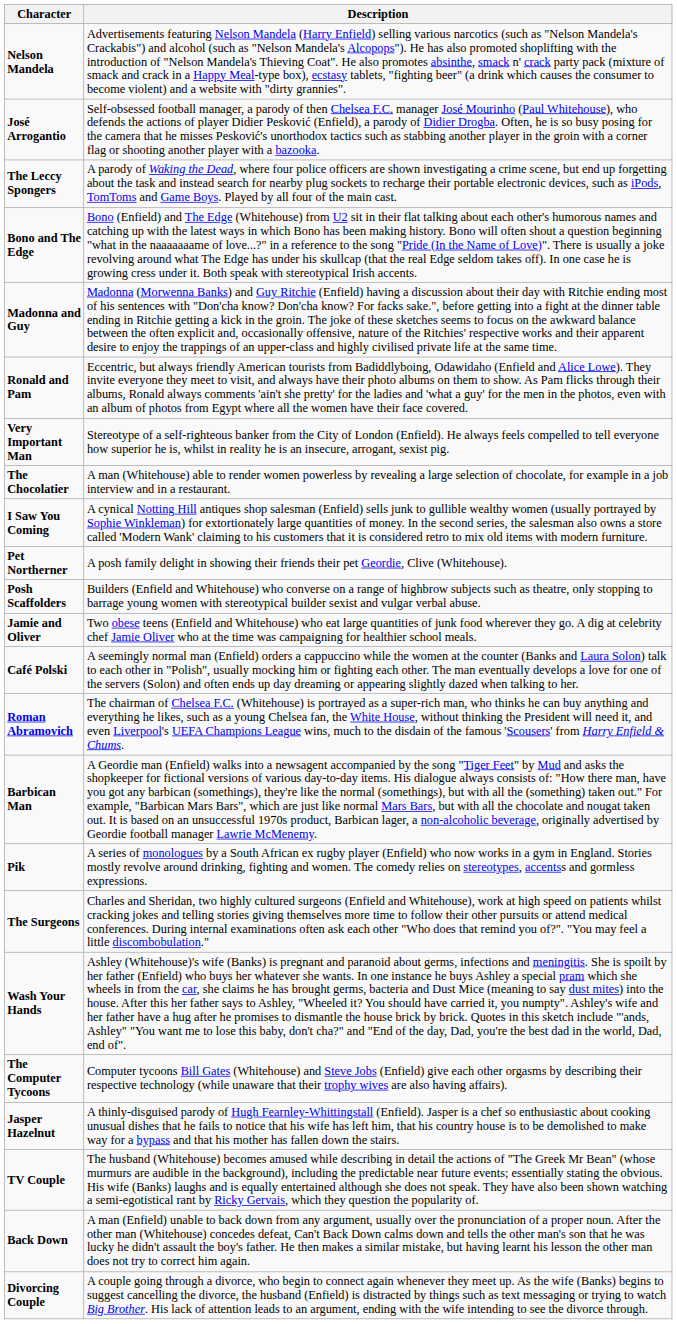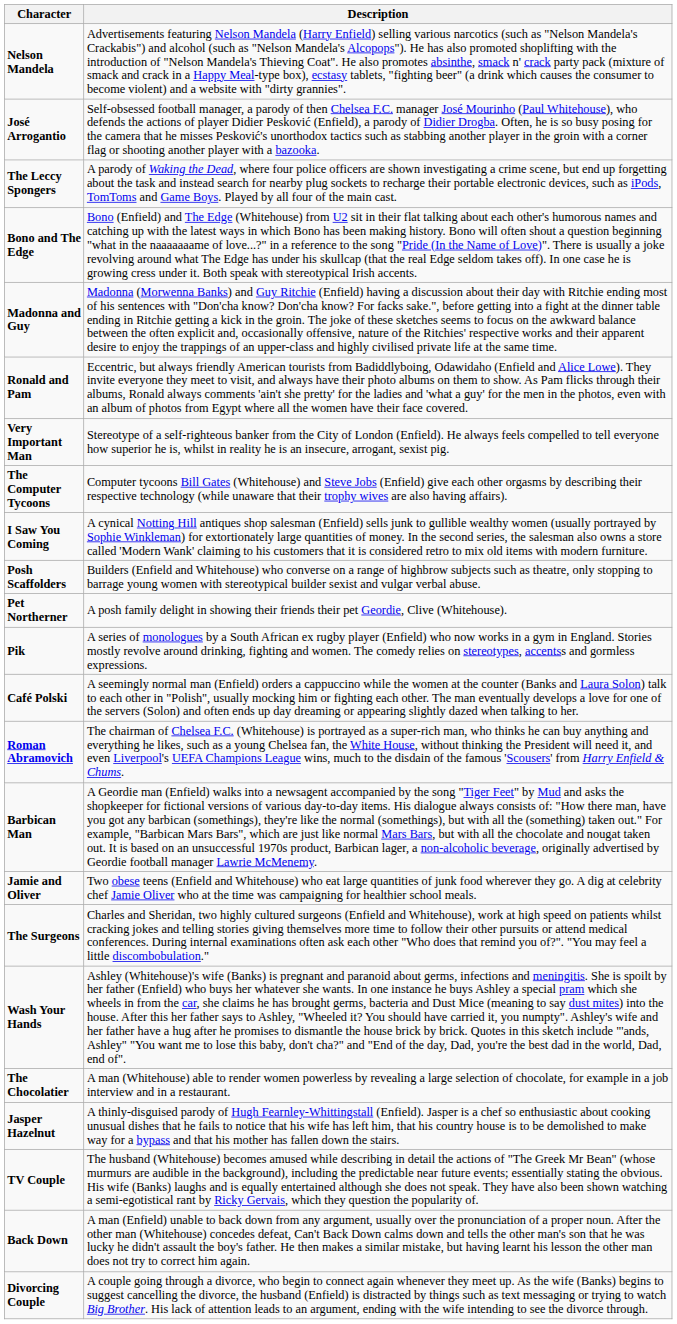 <table class="wikitable">
 <tr>
 <th>Character</th>
 <th>Description</th>
 </tr>
 <tr>
 <td><strong>Nelson Mandela</strong></td>
 <td>Advertisements featuring <a href='#'>Nelson Mandela</a> (<a href='#'>Harry Enfield</a>) selling various narcotics (such as "Nelson Mandela's Crackabis") and alcohol (such as "Nelson Mandela's <a href='#'>Alcopops</a>"). He has also promoted shoplifting with the introduction of "Nelson Mandela's Thieving Coat". He also promotes <a href='#'>absinthe</a>, <a href='#'>smack</a> n' <a href='#'>crack</a> party pack (mixture of smack and crack in a <a href='#'>Happy Meal</a>-type box), <a href='#'>ecstasy</a> tablets, "fighting beer" (a drink which causes the consumer to become violent) and a website with "dirty grannies".</td>
 </tr>
 <tr>
 <td><strong>José Arrogantio</strong></td>
 <td>Self-obsessed football manager, a parody of then <a href='#'>Chelsea F.C.</a> manager <a href='#'>José Mourinho</a> (<a href='#'>Paul Whitehouse</a>), who defends the actions of player Didier Pesković (Enfield), a parody of <a href='#'>Didier Drogba</a>. Often, he is so busy posing for the camera that he misses Pesković's unorthodox tactics such as stabbing another player in the groin with a corner flag or shooting another player with a <a href='#'>bazooka</a>.</td>
 </tr>
 <tr>
 <td><strong>The Leccy Spongers</strong></td>
 <td>A parody of <em><a href='#'>Waking the Dead</a></em>, where four police officers are shown investigating a crime scene, but end up forgetting about the task and instead search for nearby plug sockets to recharge their portable electronic devices, such as <a href='#'>iPods</a>, <a href='#'>TomToms</a> and <a href='#'>Game Boys</a>. Played by all four of the main cast.</td>
 </tr>
 <tr>
 <td><strong>Bono and The Edge</strong></td>
 <td><a href='#'>Bono</a> (Enfield) and <a href='#'>The Edge</a> (Whitehouse) from <a href='#'>U2</a> sit in their flat talking about each other's humorous names and catching up with the latest ways in which Bono has been making history. Bono will often shout a question beginning "what in the naaaaaaame of love...?" in a reference to the song "<a href='#'>Pride (In the Name of Love)</a>". There is usually a joke revolving around what The Edge has under his skullcap (that the real Edge seldom takes off). In one case he is growing cress under it. Both speak with stereotypical Irish accents.</td>
 </tr>
 <tr>
 <td><strong>Madonna and Guy</strong></td>
 <td><a href='#'>Madonna</a> (<a href='#'>Morwenna Banks</a>) and <a href='#'>Guy Ritchie</a> (Enfield) having a discussion about their day with Ritchie ending most of his sentences with "Don'cha know? Don'cha know? For facks sake.", before getting into a fight at the dinner table ending in Ritchie getting a kick in the groin. The joke of these sketches seems to focus on the awkward balance between the often explicit and, occasionally offensive, nature of the Ritchies' respective works and their apparent desire to enjoy the trappings of an upper-class and highly civilised private life at the same time.</td>
 </tr>
 <tr>
 <td><strong>Ronald and Pam</strong></td>
 <td>Eccentric, but always friendly American tourists from Badiddlyboing, Odawidaho (Enfield and <a href='#'>Alice Lowe</a>). They invite everyone they meet to visit, and always have their photo albums on them to show. As Pam flicks through their albums, Ronald always comments 'ain't she pretty' for the ladies and 'what a guy' for the men in the photos, even with an album of photos from Egypt where all the women have their face covered.</td>
 </tr>
 <tr>
 <td><strong>Very Important Man</strong></td>
 <td>Stereotype of a self-righteous banker from the City of London (Enfield). He always feels compelled to tell everyone how superior he is, whilst in reality he is an insecure, arrogant, sexist pig.</td>
 </tr>
 <tr>
-<td><strong>The Chocolatier</strong></td>
-<td>A man (Whitehouse) able to render women powerless by revealing a large selection of chocolate, for example in a job interview and in a restaurant.</td>
+<td><strong>The Computer Tycoons</strong></td>
+<td>Computer tycoons <a href='#'>Bill Gates</a> (Whitehouse) and <a href='#'>Steve Jobs</a> (Enfield) give each other orgasms by describing their respective technology (while unaware that their <a href='#'>trophy wives</a> are also having affairs).</td>
 </tr>
 <tr>
 <td><strong>I Saw You Coming</strong></td>
 <td>A cynical <a href='#'>Notting Hill</a> antiques shop salesman (Enfield) sells junk to gullible wealthy women (usually portrayed by <a href='#'>Sophie Winkleman</a>) for extortionately large quantities of money. In the second series, the salesman also owns a store called 'Modern Wank' claiming to his customers that it is considered retro to mix old items with modern furniture.</td>
 </tr>
 <tr>
+<td><strong>Posh Scaffolders</strong></td>
+<td>Builders (Enfield and Whitehouse) who converse on a range of highbrow subjects such as theatre, only stopping to barrage young women with stereotypical builder sexist and vulgar verbal abuse.</td>
+</tr>
+<tr>
 <td><strong>Pet Northerner</strong></td>
 <td>A posh family delight in showing their friends their pet <a href='#'>Geordie</a>, Clive (Whitehouse).</td>
 </tr>
 <tr>
-<td><strong>Posh Scaffolders</strong></td>
-<td>Builders (Enfield and Whitehouse) who converse on a range of highbrow subjects such as theatre, only stopping to barrage young women with stereotypical builder sexist and vulgar verbal abuse.</td>
-</tr>
-<tr>
-<td><strong>Jamie and Oliver</strong></td>
-<td>Two <a href='#'>obese</a> teens (Enfield and Whitehouse) who eat large quantities of junk food wherever they go. A dig at celebrity chef <a href='#'>Jamie Oliver</a> who at the time was campaigning for healthier school meals.</td>
+<td><strong>Pik</strong></td>
+<td>A series of <a href='#'>monologues</a> by a South African ex rugby player (Enfield) who now works in a gym in England. Stories mostly revolve around drinking, fighting and women. The comedy relies on <a href='#'>stereotypes</a>, <a href='#'>accents</a>s and gormless expressions.</td>
 </tr>
 <tr>
 <td><strong>Café Polski</strong></td>
 <td>A seemingly normal man (Enfield) orders a cappuccino while the women at the counter (Banks and <a href='#'>Laura Solon</a>) talk to each other in "Polish", usually mocking him or fighting each other. The man eventually develops a love for one of the servers (Solon) and often ends up day dreaming or appearing slightly dazed when talking to her.</td>
 </tr>
 <tr>
 <td><strong><a href='#'>Roman Abramovich</a></strong></td>
 <td>The chairman of <a href='#'>Chelsea F.C.</a> (Whitehouse) is portrayed as a super-rich man, who thinks he can buy anything and everything he likes, such as a young Chelsea fan, the <a href='#'>White House</a>, without thinking the President will need it, and even <a href='#'>Liverpool</a>'s <a href='#'>UEFA Champions League</a> wins, much to the disdain of the famous '<a href='#'>Scousers</a>' from <em><a href='#'>Harry Enfield & Chums</a></em>.</td>
 </tr>
 <tr>
 <td><strong>Barbican Man</strong></td>
 <td>A Geordie man (Enfield) walks into a newsagent accompanied by the song "<a href='#'>Tiger Feet</a>" by <a href='#'>Mud</a> and asks the shopkeeper for fictional versions of various day-to-day items. His dialogue always consists of: "How there man, have you got any barbican (somethings), they're like the normal (somethings), but with all the (something) taken out." For example, "Barbican Mars Bars", which are just like normal <a href='#'>Mars Bars</a>, but with all the chocolate and nougat taken out. It is based on an unsuccessful 1970s product, Barbican lager, a <a href='#'>non-alcoholic beverage</a>, originally advertised by Geordie football manager <a href='#'>Lawrie McMenemy</a>.</td>
 </tr>
 <tr>
-<td><strong>Pik</strong></td>
-<td>A series of <a href='#'>monologues</a> by a South African ex rugby player (Enfield) who now works in a gym in England. Stories mostly revolve around drinking, fighting and women. The comedy relies on <a href='#'>stereotypes</a>, <a href='#'>accents</a>s and gormless expressions.</td>
+<td><strong>Jamie and Oliver</strong></td>
+<td>Two <a href='#'>obese</a> teens (Enfield and Whitehouse) who eat large quantities of junk food wherever they go. A dig at celebrity chef <a href='#'>Jamie Oliver</a> who at the time was campaigning for healthier school meals.</td>
 </tr>
 <tr>
 <td><strong>The Surgeons</strong></td>
 <td>Charles and Sheridan, two highly cultured surgeons (Enfield and Whitehouse), work at high speed on patients whilst cracking jokes and telling stories giving themselves more time to follow their other pursuits or attend medical conferences. During internal examinations often ask each other "Who does that remind you of?". "You may feel a little <a href='#'>discombobulation</a>."</td>
 </tr>
 <tr>
 <td><strong>Wash Your Hands</strong></td>
 <td>Ashley (Whitehouse)'s wife (Banks) is pregnant and paranoid about germs, infections and <a href='#'>meningitis</a>. She is spoilt by her father (Enfield) who buys her whatever she wants. In one instance he buys Ashley a special <a href='#'>pram</a> which she wheels in from the <a href='#'>car</a>, she claims he has brought germs, bacteria and Dust Mice (meaning to say <a href='#'>dust mites</a>) into the house. After this her father says to Ashley, "Wheeled it? You should have carried it, you numpty". Ashley's wife and her father have a hug after he promises to dismantle the house brick by brick. Quotes in this sketch include "'ands, Ashley" "You want me to lose this baby, don't cha?" and "End of the day, Dad, you're the best dad in the world, Dad, end of".</td>
 </tr>
 <tr>
-<td><strong>The Computer Tycoons</strong></td>
-<td>Computer tycoons <a href='#'>Bill Gates</a> (Whitehouse) and <a href='#'>Steve Jobs</a> (Enfield) give each other orgasms by describing their respective technology (while unaware that their <a href='#'>trophy wives</a> are also having affairs).</td>
+<td><strong>The Chocolatier</strong></td>
+<td>A man (Whitehouse) able to render women powerless by revealing a large selection of chocolate, for example in a job interview and in a restaurant.</td>
 </tr>
 <tr>
 <td><strong>Jasper Hazelnut</strong></td>
 <td>A thinly-disguised parody of <a href='#'>Hugh Fearnley-Whittingstall</a> (Enfield). Jasper is a chef so enthusiastic about cooking unusual dishes that he fails to notice that his wife has left him, that his country house is to be demolished to make way for a <a href='#'>bypass</a> and that his mother has fallen down the stairs.</td>
 </tr>
 <tr>
 <td><strong>TV Couple</strong></td>
 <td>The husband (Whitehouse) becomes amused while describing in detail the actions of "The Greek Mr Bean" (whose murmurs are audible in the background), including the predictable near future events; essentially stating the obvious. His wife (Banks) laughs and is equally entertained although she does not speak. They have also been shown watching a semi-egotistical rant by <a href='#'>Ricky Gervais</a>, which they question the popularity of.</td>
 </tr>
 <tr>
 <td><strong>Back Down</strong></td>
 <td>A man (Enfield) unable to back down from any argument, usually over the pronunciation of a proper noun. After the other man (Whitehouse) concedes defeat, Can't Back Down calms down and tells the other man's son that he was lucky he didn't assault the boy's father. He then makes a similar mistake, but having learnt his lesson the other man does not try to correct him again.</td>
 </tr>
 <tr>
 <td><strong>Divorcing Couple</strong></td>
 <td>A couple going through a divorce, who begin to connect again whenever they meet up. As the wife (Banks) begins to suggest cancelling the divorce, the husband (Enfield) is distracted by things such as text messaging or trying to watch <em><a href='#'>Big Brother</a></em>. His lack of attention leads to an argument, ending with the wife intending to see the divorce through.</td>
 </tr>
 </table>
